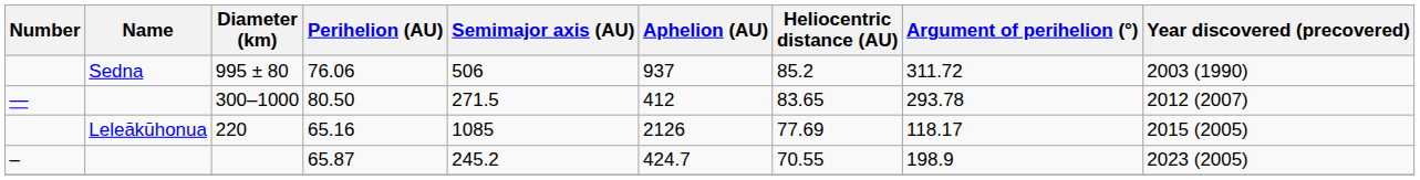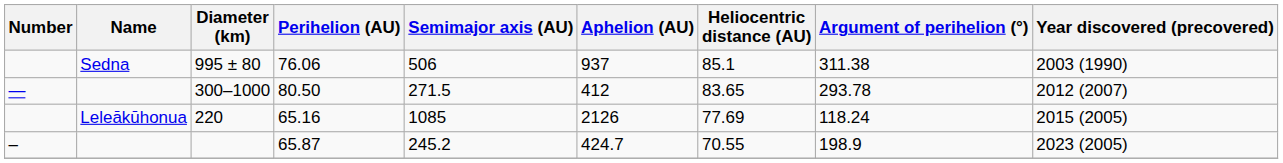 <table class="wikitable sortable">
 <tr>
 <th data-sort-type="number">Number</th>
 <th>Name</th>
 <th data-sort-type="number">Diameter<br>(km)</th>
 <th data-sort-type="number"><a href='#'>Perihelion</a> (AU)</th>
 <th data-sort-type="number"><a href='#'>Semimajor axis</a> (AU)</th>
 <th data-sort-type="number"><a href='#'>Aphelion</a> (AU)</th>
 <th data-sort-type="number">Heliocentric<br>distance (AU)</th>
 <th data-sort-type="number"><a href='#'>Argument of perihelion</a> (°)</th>
 <th data-sort-type="number">Year discovered (precovered)</th>
 </tr>
 <tr>
 <td></td>
 <td><a href='#'>Sedna</a></td>
 <td>995 ± 80</td>
 <td>76.06</td>
 <td>506</td>
 <td>937</td>
-<td>85.2</td>
-<td>311.72</td>
+<td>85.1</td>
+<td>311.38</td>
 <td>2003 (1990)</td>
 </tr>
 <tr>
 <td><a href='#'>—</a></td>
 <td></td>
 <td>300–1000</td>
 <td>80.50</td>
 <td>271.5</td>
 <td>412</td>
 <td>83.65</td>
 <td>293.78</td>
 <td>2012 (2007)</td>
 </tr>
 <tr>
 <td></td>
 <td><a href='#'>Leleākūhonua</a></td>
 <td>220</td>
 <td>65.16</td>
 <td>1085</td>
 <td>2126</td>
 <td>77.69</td>
-<td>118.17</td>
+<td>118.24</td>
 <td>2015 (2005)</td>
 </tr>
 <tr>
 <td>–</td>
 <td></td>
 <td></td>
 <td>65.87</td>
 <td>245.2</td>
 <td>424.7</td>
 <td>70.55</td>
 <td>198.9</td>
 <td>2023 (2005)</td>
 </tr>
 <tr>
 </tr>
 </table>
